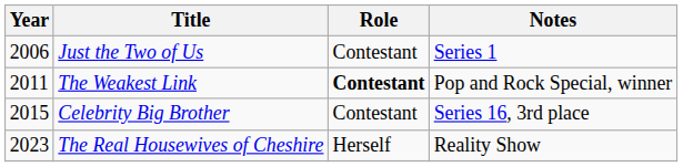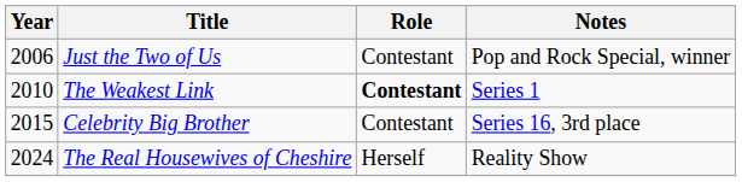 <table class="wikitable">
 <tr>
 <th>Year</th>
 <th>Title</th>
 <th>Role</th>
 <th>Notes</th>
 </tr>
 <tr>
 <td>2006</td>
 <td><em><a href='#'>Just the Two of Us</a></em></td>
 <td>Contestant</td>
-<td><a href='#'>Series 1</a></td>
+<td>Pop and Rock Special, winner</td>
 </tr>
 <tr>
-<td>2011</td>
+<td>2010</td>
 <td><em><a href='#'>The Weakest Link</a></em></td>
 <td><strong>Contestant</strong></td>
-<td>Pop and Rock Special, winner</td>
+<td><a href='#'>Series 1</a></td>
 </tr>
 <tr>
 <td>2015</td>
 <td><em><a href='#'>Celebrity Big Brother</a></em></td>
 <td>Contestant</td>
 <td><a href='#'>Series 16</a>, 3rd place</td>
 </tr>
 <tr>
-<td>2023</td>
+<td>2024</td>
 <td><em><a href='#'>The Real Housewives of Cheshire</a></em></td>
 <td>Herself</td>
 <td>Reality Show</td>
 </tr>
 <tr>
 </tr>
 </table>
